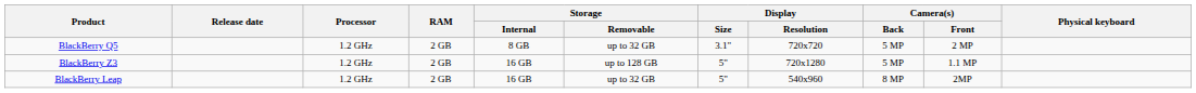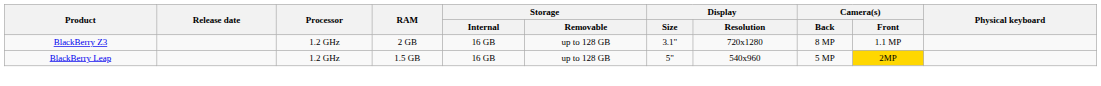 <table class="wikitable sortable" style="font-size:small; text-align:center; width:100%;">
 <tr>
 <th rowspan="2">Product</th>
 <th rowspan="2">Release date</th>
 <th rowspan="2">Processor</th>
 <th rowspan="2">RAM</th>
 <th colspan="2">Storage</th>
 <th colspan="2">Display</th>
 <th colspan="2">Camera(s)</th>
 <th rowspan="2">Physical keyboard</th>
 </tr>
 <tr>
 <th>Internal</th>
 <th>Removable</th>
 <th>Size</th>
 <th>Resolution</th>
 <th>Back</th>
 <th>Front</th>
 </tr>
 <tr>
-<td><a href='#'>BlackBerry Q5</a></td>
-<td></td>
-<td>1.2 GHz</td>
-<td>2 GB</td>
-<td>8 GB</td>
-<td>up to 32 GB</td>
-<td>3.1"</td>
-<td>720x720</td>
-<td>5 MP</td>
-<td>2 MP</td>
-<td></td>
-</tr>
-<tr>
 <td><a href='#'>BlackBerry Z3</a></td>
 <td></td>
 <td>1.2 GHz</td>
 <td>2 GB</td>
 <td>16 GB</td>
 <td>up to 128 GB</td>
-<td>5"</td>
+<td>3.1"</td>
 <td>720x1280</td>
-<td>5 MP</td>
+<td>8 MP</td>
 <td>1.1 MP</td>
 <td></td>
 </tr>
 <tr>
 <td><a href='#'>BlackBerry Leap</a></td>
 <td></td>
 <td>1.2 GHz</td>
-<td>2 GB</td>
+<td>1.5 GB</td>
 <td>16 GB</td>
-<td>up to 32 GB</td>
+<td>up to 128 GB</td>
 <td>5"</td>
 <td>540x960</td>
-<td>8 MP</td>
-<td>2MP</td>
+<td>5 MP</td>
+<td style="background: gold;">2MP</td>
 <td></td>
 </tr>
 </table>
